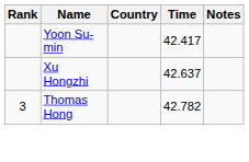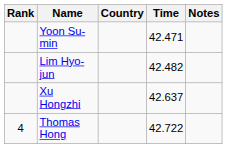 <table class="wikitable sortable" style="text-align:center" width=50%>
 <tr>
 <th>Rank</th>
 <th>Name</th>
 <th>Country</th>
 <th>Time</th>
 <th>Notes</th>
 </tr>
 <tr>
 <td></td>
 <td align=left><a href='#'>Yoon Su-min</a></td>
 <td align=left></td>
-<td>42.417</td>
+<td>42.471</td>
+<td></td>
+</tr>
+<tr>
+<td></td>
+<td align=left><a href='#'>Lim Hyo-jun</a></td>
+<td align=left></td>
+<td>42.482</td>
 <td></td>
 </tr>
 <tr>
 <td></td>
 <td align=left><a href='#'>Xu Hongzhi</a></td>
 <td align=left></td>
 <td>42.637</td>
 <td></td>
 </tr>
 <tr>
-<td>3</td>
+<td>4</td>
 <td align=left><a href='#'>Thomas Hong</a></td>
 <td align=left></td>
-<td>42.782</td>
+<td>42.722</td>
 <td></td>
 </tr>
 </table>
